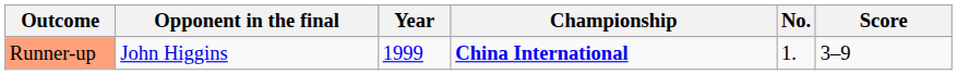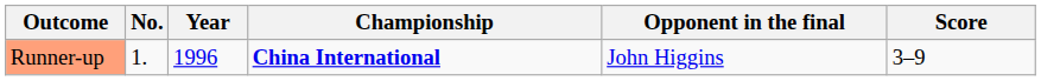 <table class="sortable wikitable">
 <tr>
 <th width="80">Outcome</th>
-<th width="200">Opponent in the final</th>
+<th width="20">No.</th>
 <th width="50">Year</th>
 <th width="250">Championship</th>
-<th width="20">No.</th>
+<th width="200">Opponent in the final</th>
 <th width="100">Score</th>
 </tr>
 <tr>
 <td bgcolor="ffa07a">Runner-up</td>
+<td>1.</td>
+<td><a href='#'>1996</a></td>
+<td><strong><a href='#'>China International</a></strong></td>
 <td> <a href='#'>John Higgins</a></td>
-<td><a href='#'>1999</a></td>
-<td><strong><a href='#'>China International</a></strong></td>
-<td>1.</td>
 <td>3–9</td>
 </tr>
 </table>
